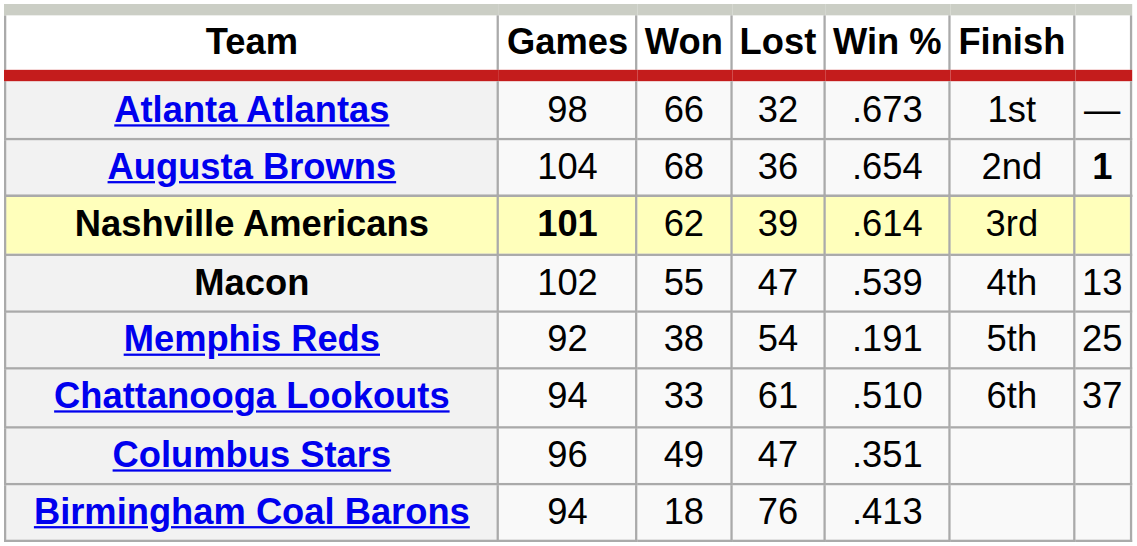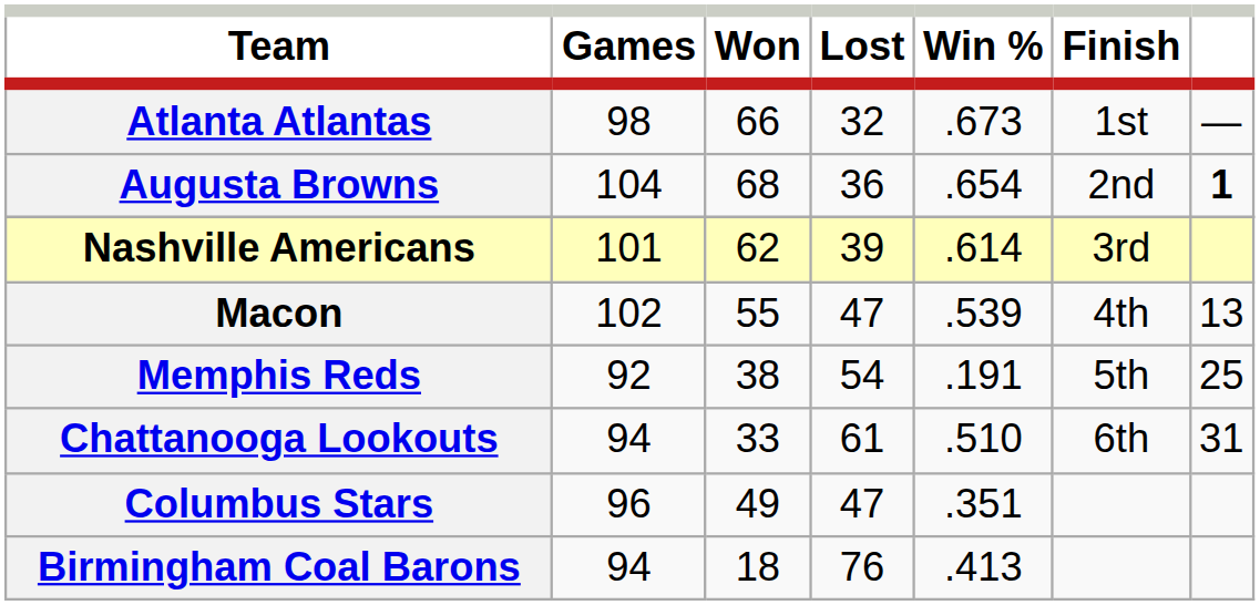 <table class="wikitable sortable plainrowheaders" style="text-align:center;">
 <tr>
 <th scope="col" width="210px" style="background-color:#ffffff; border-top:#cbcec5 5px solid; border-bottom:#C41C1C 5px solid">Team</th>
 <th scope="col" style="background-color:#ffffff; border-top:#cbcec5 5px solid; border-bottom:#C41C1C 5px solid">Games</th>
 <th scope="col" style="background-color:#ffffff; border-top:#cbcec5 5px solid; border-bottom:#C41C1C 5px solid">Won</th>
 <th scope="col" style="background-color:#ffffff; border-top:#cbcec5 5px solid; border-bottom:#C41C1C 5px solid">Lost</th>
 <th scope="col" style="background-color:#ffffff; border-top:#cbcec5 5px solid; border-bottom:#C41C1C 5px solid">Win %</th>
 <th scope="col" style="background-color:#ffffff; border-top:#cbcec5 5px solid; border-bottom:#C41C1C 5px solid">Finish</th>
 <th scope="col" style="background-color:#ffffff; border-top:#cbcec5 5px solid; border-bottom:#C41C1C 5px solid"></th>
 </tr>
 <tr>
 <th scope="row" style="text-align:center"><a href='#'>Atlanta Atlantas</a></th>
 <td>98</td>
 <td>66</td>
 <td>32</td>
 <td>.673</td>
 <td>1st</td>
 <td>—</td>
 </tr>
 <tr>
 <th scope="row" style="text-align:center"><a href='#'>Augusta Browns</a></th>
 <td>104</td>
 <td>68</td>
 <td>36</td>
 <td>.654</td>
 <td>2nd</td>
 <td><strong>1</strong></td>
 </tr>
 <tr>
 </tr>
 <tr style="background-color:#FFFFBB">
 <th scope="row" style="text-align:center; background:#FFFFBB">Nashville Americans</th>
-<td><strong>101</strong></td>
+<td>101</td>
 <td>62</td>
 <td>39</td>
 <td>.614</td>
 <td>3rd</td>
 <td></td>
 </tr>
 <tr>
 <th scope="row" style="text-align:center">Macon</th>
 <td>102</td>
 <td>55</td>
 <td>47</td>
 <td>.539</td>
 <td>4th</td>
 <td>13</td>
 </tr>
 <tr>
 <th scope="row" style="text-align:center"><a href='#'>Memphis Reds</a></th>
 <td>92</td>
 <td>38</td>
 <td>54</td>
 <td>.191</td>
 <td>5th</td>
 <td>25</td>
 </tr>
 <tr>
 <th scope="row" style="text-align:center"><a href='#'>Chattanooga Lookouts</a></th>
 <td>94</td>
 <td>33</td>
 <td>61</td>
 <td>.510</td>
 <td>6th</td>
-<td>37</td>
+<td>31</td>
 </tr>
 <tr>
 <th scope="row" style="text-align:center"><a href='#'>Columbus Stars</a></th>
 <td>96</td>
 <td>49</td>
 <td>47</td>
 <td>.351</td>
 <td></td>
 <td></td>
 </tr>
 <tr>
 <th scope="row" style="text-align:center"><a href='#'>Birmingham Coal Barons</a></th>
 <td>94</td>
 <td>18</td>
 <td>76</td>
 <td>.413</td>
 <td></td>
 <td></td>
 </tr>
 </table>
